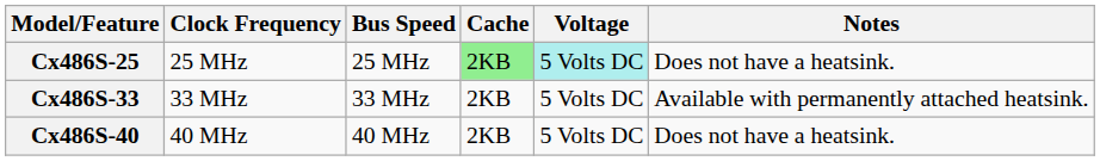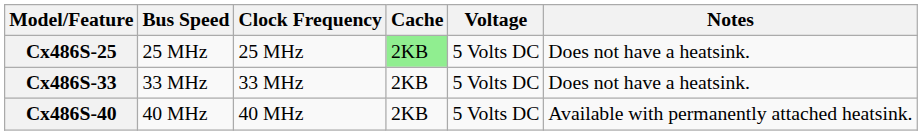 <table border="1" class="wikitable">
 <tr>
 <th>Model/Feature</th>
+<th>Bus Speed</th>
 <th>Clock Frequency</th>
-<th>Bus Speed</th>
 <th>Cache</th>
 <th>Voltage</th>
 <th>Notes</th>
 </tr>
 <tr>
 <th>Cx486S-25</th>
 <td>25 MHz</td>
 <td>25 MHz</td>
 <td style="background: lightgreen;">2KB</td>
-<td style="background: paleturquoise;">5 Volts DC</td>
+<td>5 Volts DC</td>
 <td>Does not have a heatsink.</td>
 </tr>
 <tr>
 <th>Cx486S-33</th>
 <td>33 MHz</td>
 <td>33 MHz</td>
 <td>2KB</td>
 <td>5 Volts DC</td>
-<td>Available with permanently attached heatsink.</td>
+<td>Does not have a heatsink.</td>
 </tr>
 <tr>
 <th>Cx486S-40</th>
 <td>40 MHz</td>
 <td>40 MHz</td>
 <td>2KB</td>
 <td>5 Volts DC</td>
-<td>Does not have a heatsink.</td>
+<td>Available with permanently attached heatsink.</td>
 </tr>
 </table>
